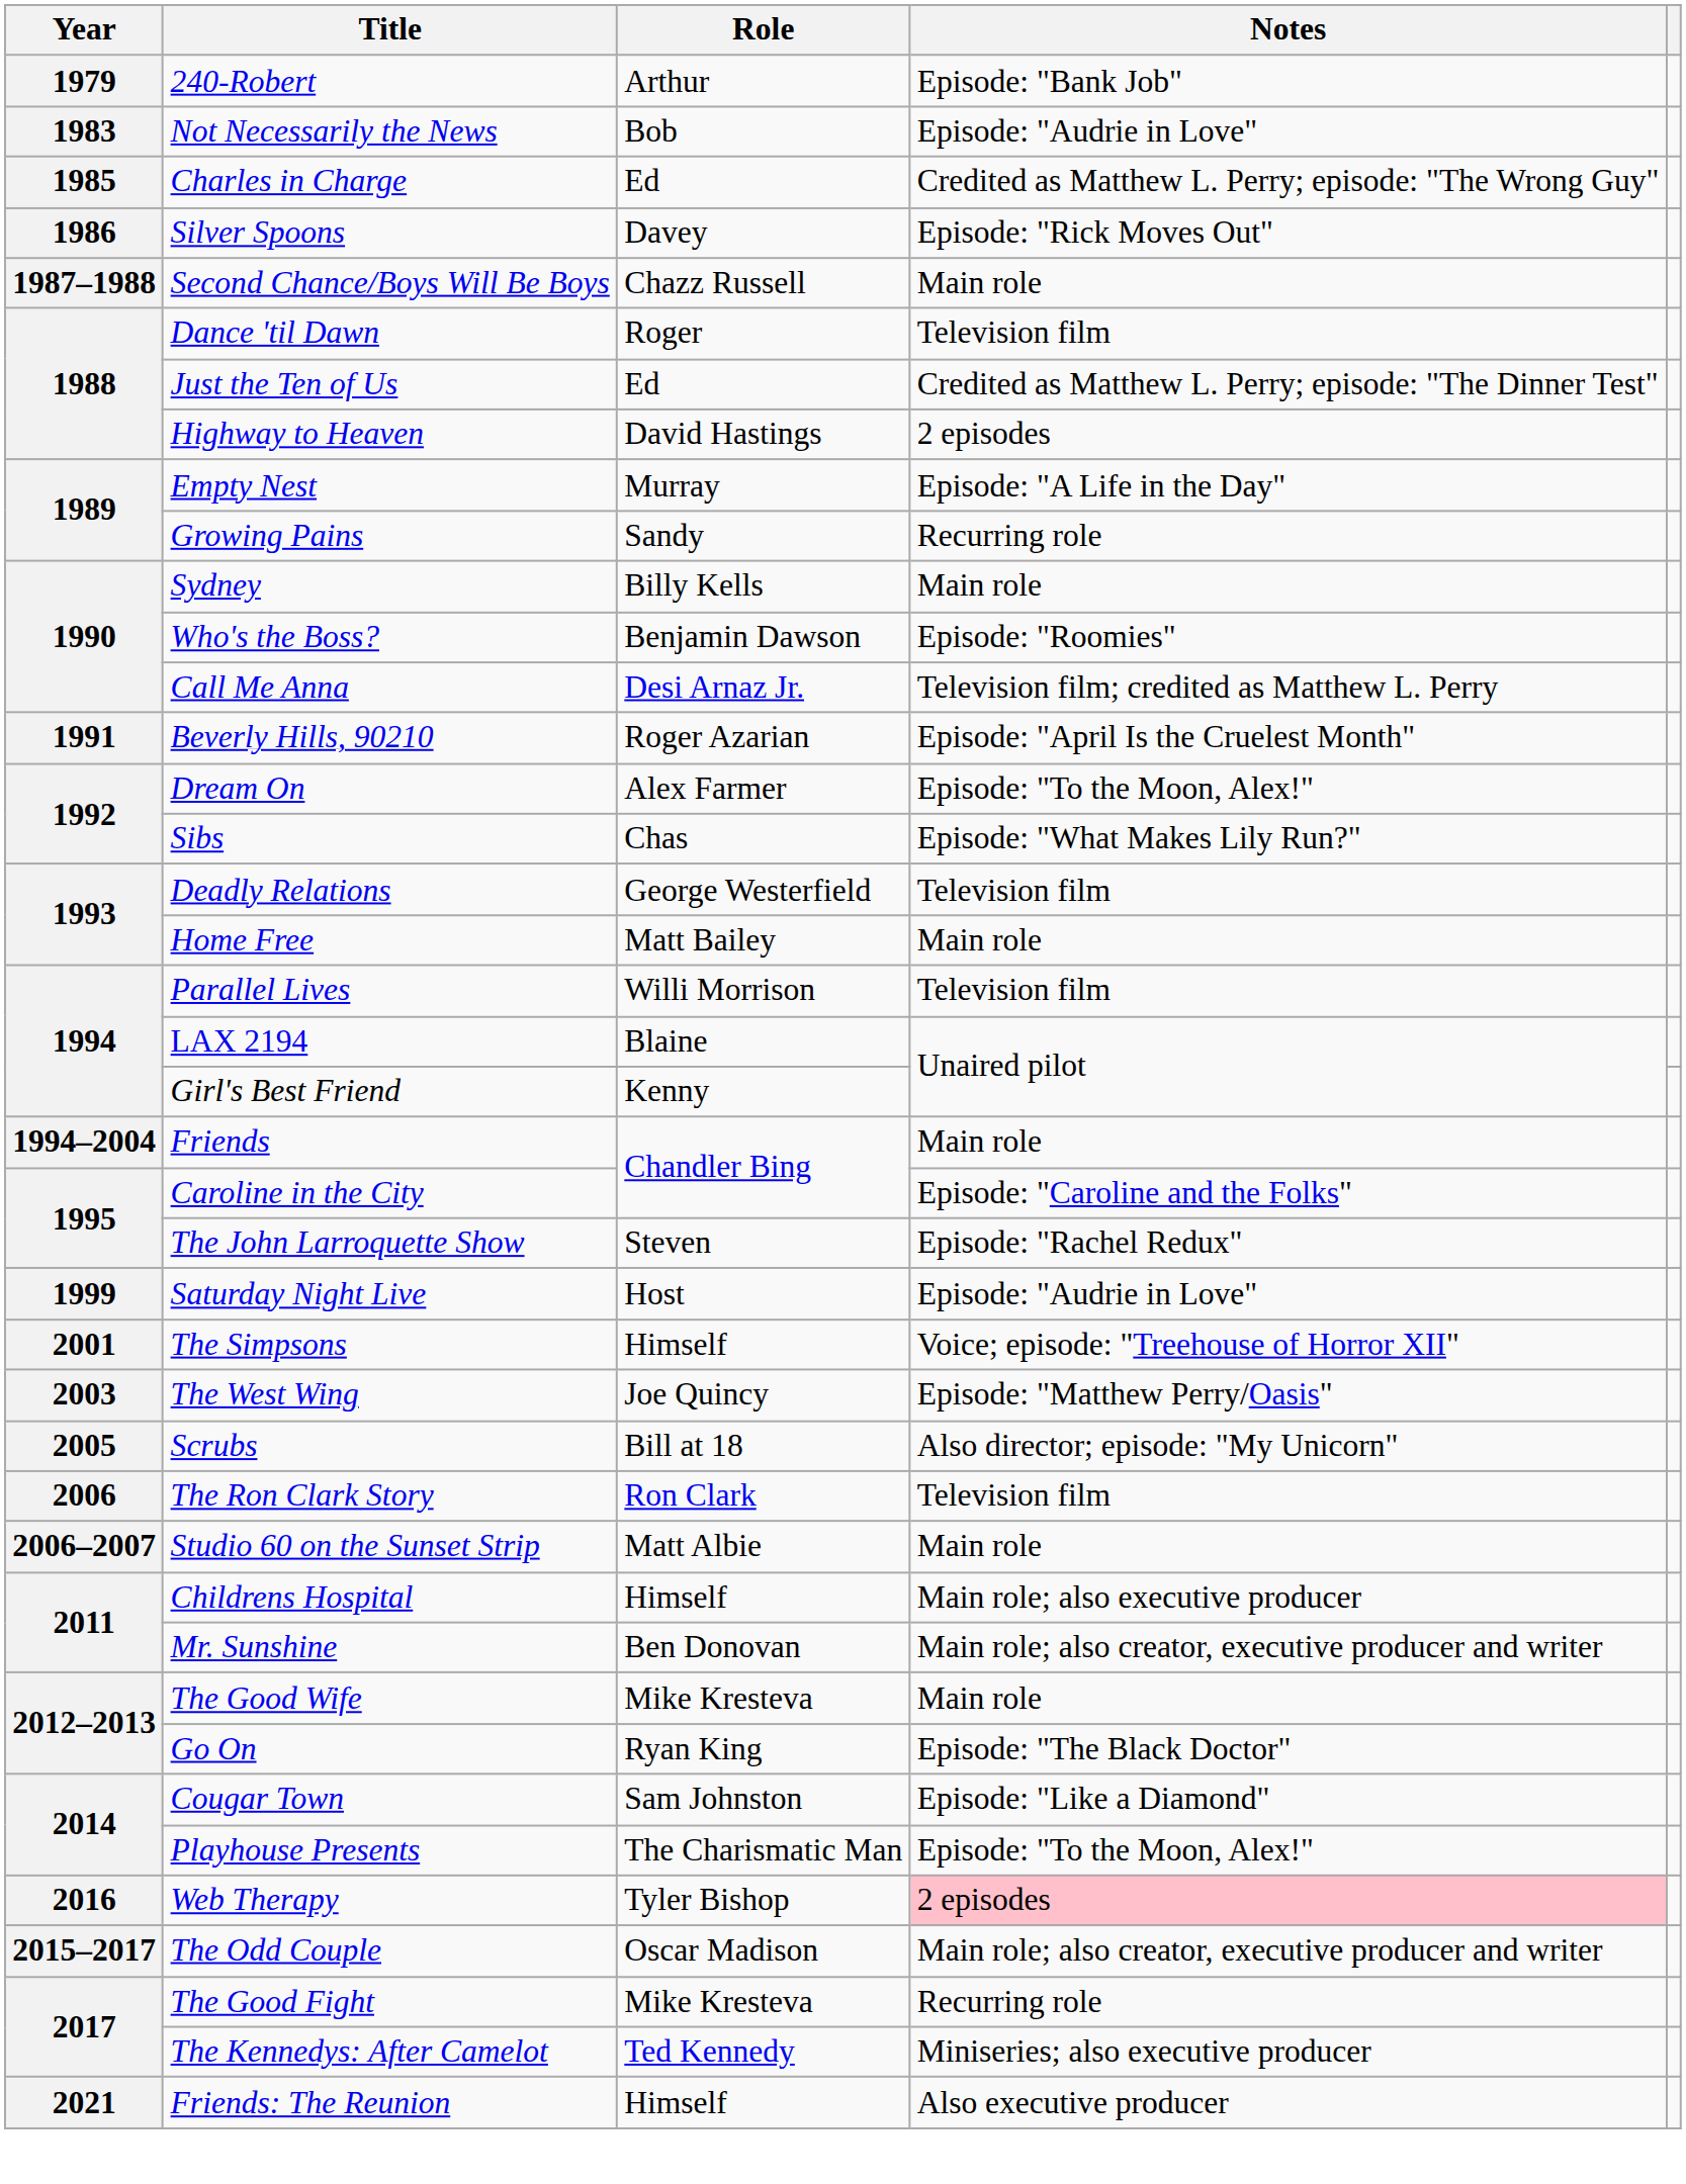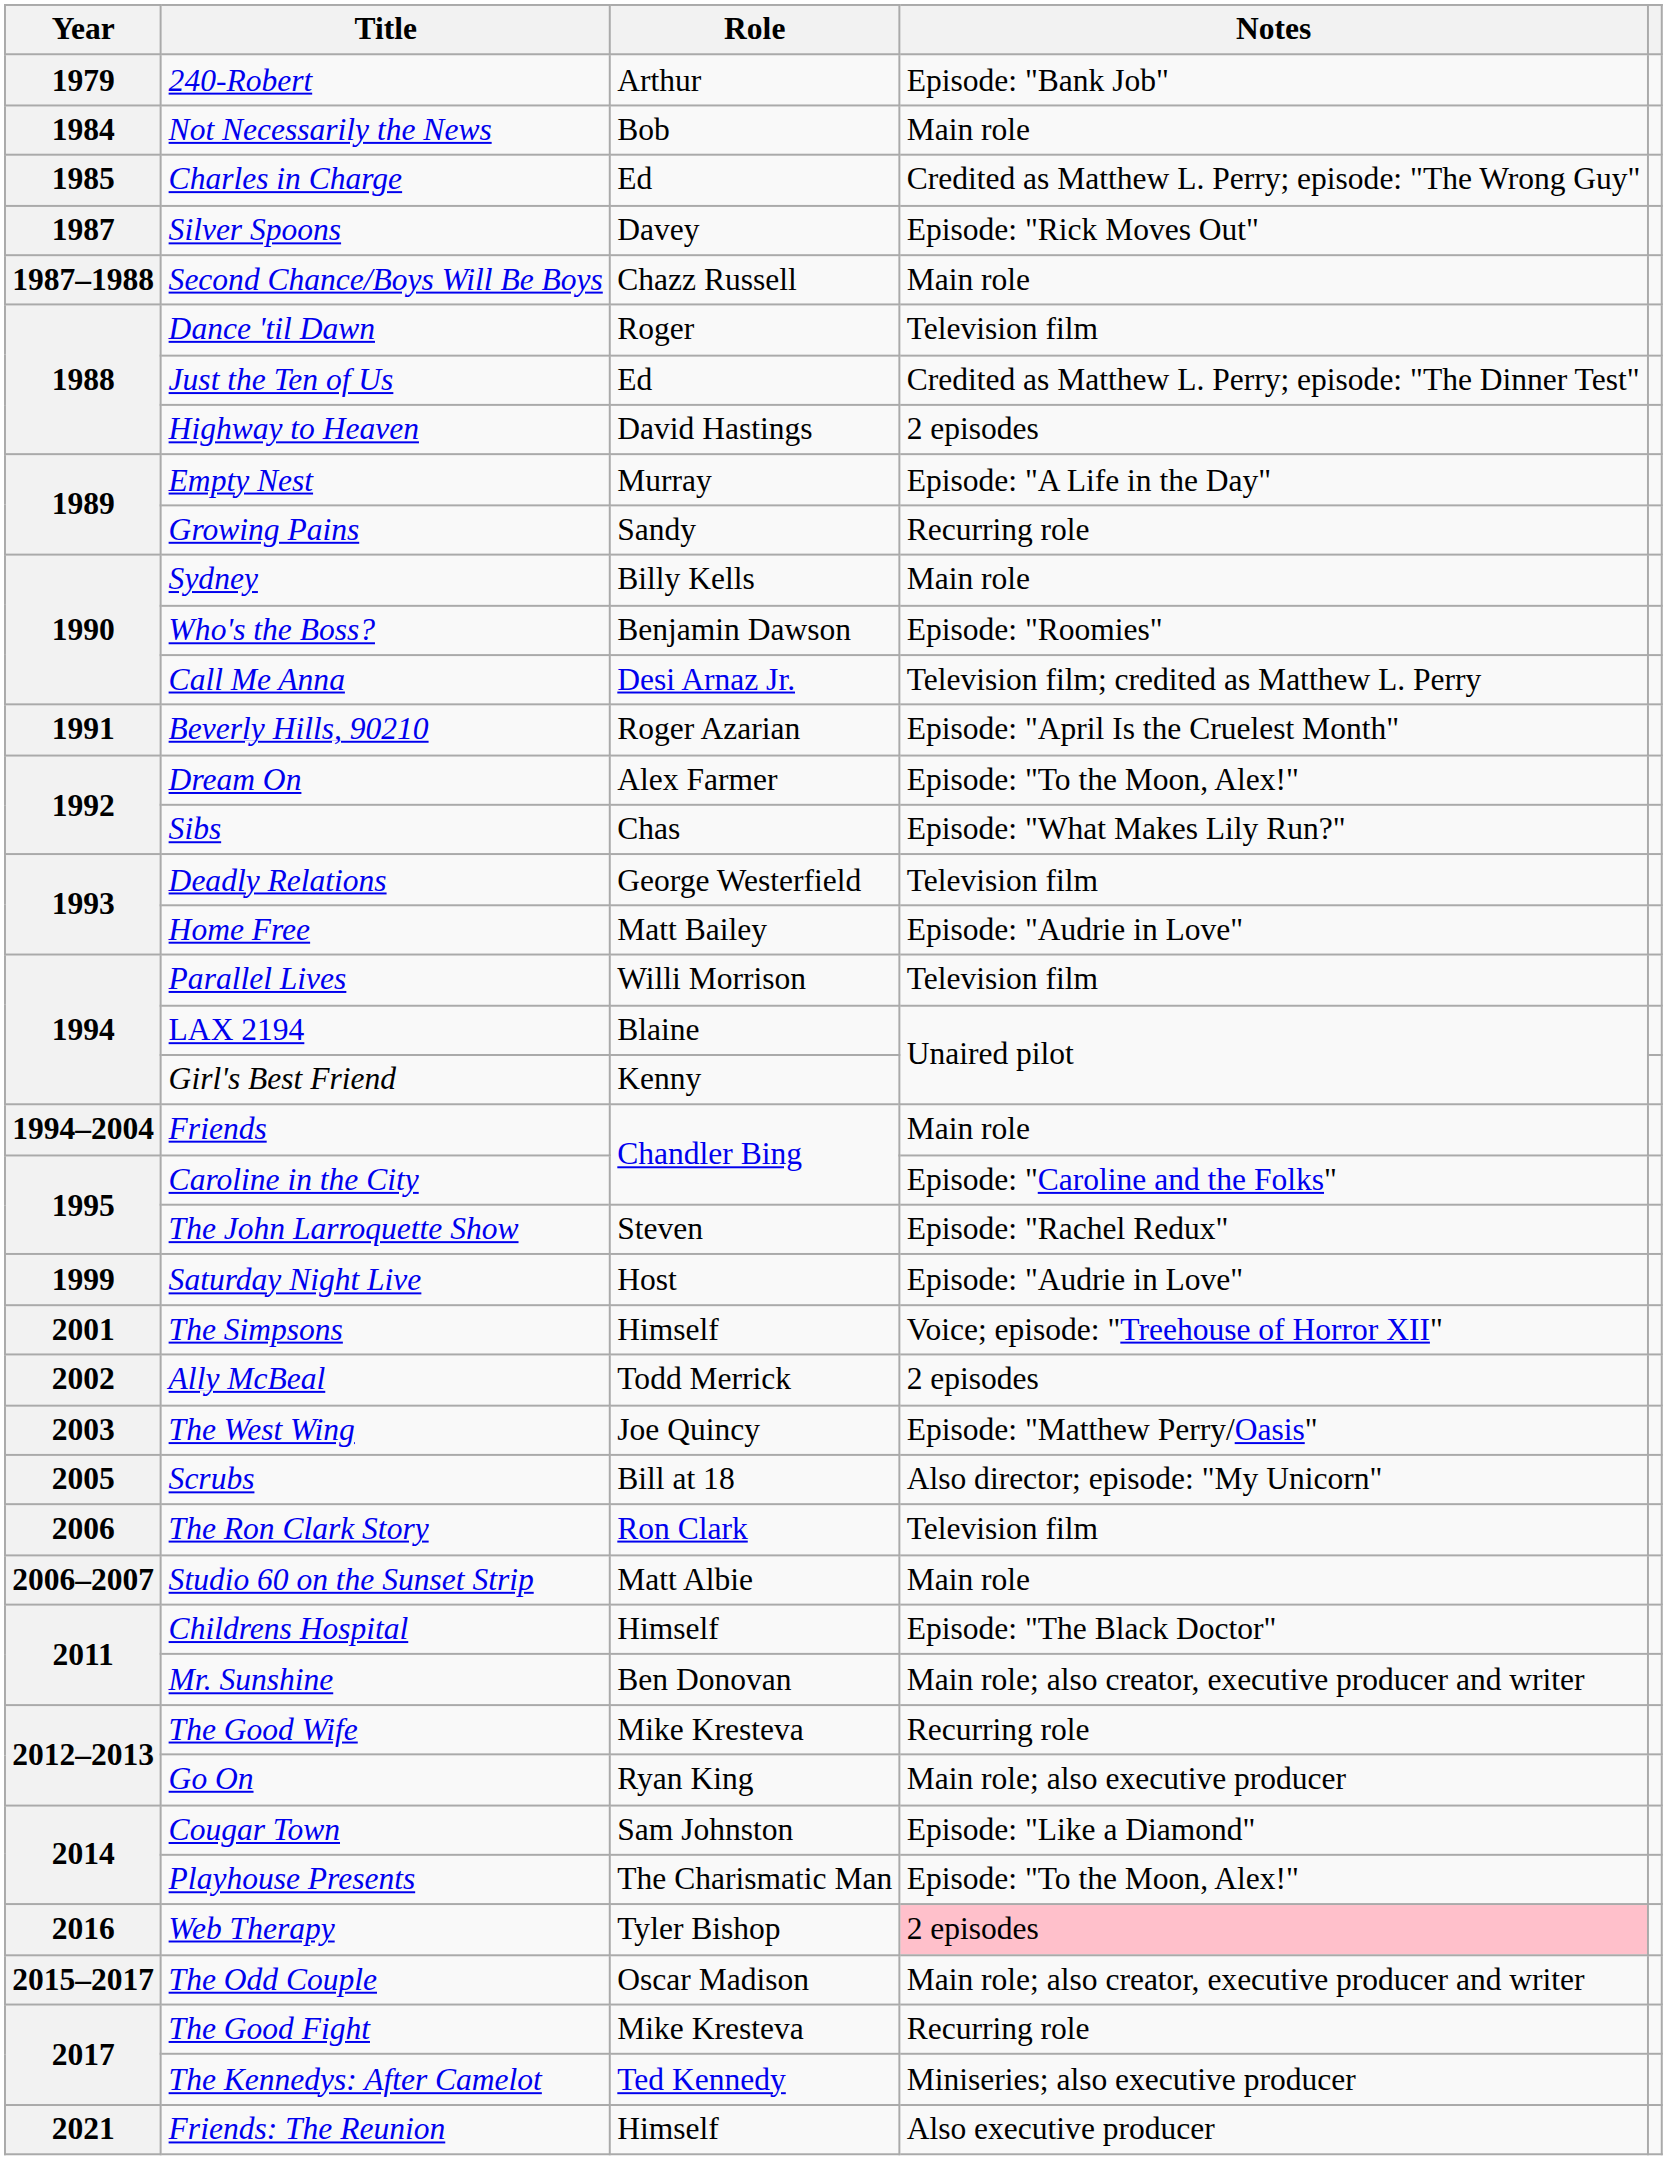 <table class="wikitable plainrowheaders sortable">
 <tr>
 <th scope="col">Year</th>
 <th scope="col">Title</th>
 <th scope="col">Role</th>
 <th scope="col" class="unsortable">Notes</th>
 <th scope="col" class="unsortable"></th>
 </tr>
 <tr>
 <th scope="row">1979</th>
 <td><em><a href='#'>240-Robert</a></em></td>
 <td>Arthur</td>
 <td>Episode: "Bank Job"</td>
 <td></td>
 </tr>
 <tr>
-<th scope="row">1983</th>
+<th scope="row">1984</th>
 <td><em><a href='#'>Not Necessarily the News</a></em></td>
 <td>Bob</td>
-<td>Episode: "Audrie in Love"</td>
+<td>Main role</td>
 <td></td>
 </tr>
 <tr>
 <th scope="row">1985</th>
 <td><em><a href='#'>Charles in Charge</a></em></td>
 <td>Ed</td>
 <td>Credited as Matthew L. Perry; episode: "The Wrong Guy"</td>
 <td></td>
 </tr>
 <tr>
-<th scope="row">1986</th>
+<th scope="row">1987</th>
 <td><em><a href='#'>Silver Spoons</a></em></td>
 <td>Davey</td>
 <td>Episode: "Rick Moves Out"</td>
 <td></td>
 </tr>
 <tr>
 <th scope="row">1987–1988</th>
 <td><em><a href='#'>Second Chance/Boys Will Be Boys</a></em></td>
 <td>Chazz Russell</td>
 <td>Main role</td>
 <td></td>
 </tr>
 <tr>
 <th rowspan=3 scope="row">1988</th>
 <td><em><a href='#'>Dance 'til Dawn</a></em></td>
 <td>Roger</td>
 <td>Television film</td>
 <td></td>
 </tr>
 <tr>
 <td><em><a href='#'>Just the Ten of Us</a></em></td>
 <td>Ed</td>
 <td>Credited as Matthew L. Perry; episode: "The Dinner Test"</td>
 <td></td>
 </tr>
 <tr>
 <td><em><a href='#'>Highway to Heaven</a></em></td>
 <td>David Hastings</td>
 <td>2 episodes</td>
 <td></td>
 </tr>
 <tr>
 <th rowspan=2 scope="row">1989</th>
 <td><em><a href='#'>Empty Nest</a></em></td>
 <td>Murray</td>
 <td>Episode: "A Life in the Day"</td>
 <td></td>
 </tr>
 <tr>
 <td><em><a href='#'>Growing Pains</a></em></td>
 <td>Sandy</td>
 <td>Recurring role</td>
 <td></td>
 </tr>
 <tr>
 <th rowspan=3 scope="row">1990</th>
 <td><em><a href='#'>Sydney</a></em></td>
 <td>Billy Kells</td>
 <td>Main role</td>
 <td></td>
 </tr>
 <tr>
 <td><em><a href='#'>Who's the Boss?</a></em></td>
 <td>Benjamin Dawson</td>
 <td>Episode: "Roomies"</td>
 <td></td>
 </tr>
 <tr>
 <td><em><a href='#'>Call Me Anna</a></em></td>
 <td><a href='#'>Desi Arnaz Jr.</a></td>
 <td>Television film; credited as Matthew L. Perry</td>
 <td></td>
 </tr>
 <tr>
 <th scope="row">1991</th>
 <td><em><a href='#'>Beverly Hills, 90210</a></em></td>
 <td>Roger Azarian</td>
 <td>Episode: "April Is the Cruelest Month"</td>
 <td></td>
 </tr>
 <tr>
 <th rowspan="2" scope="row">1992</th>
 <td><em><a href='#'>Dream On</a></em></td>
 <td>Alex Farmer</td>
 <td>Episode: "To the Moon, Alex!"</td>
 <td></td>
 </tr>
 <tr>
 <td><em><a href='#'>Sibs</a></em></td>
 <td>Chas</td>
 <td>Episode: "What Makes Lily Run?"</td>
 <td></td>
 </tr>
 <tr>
 <th rowspan=2 scope="row">1993</th>
 <td><em><a href='#'>Deadly Relations</a></em></td>
 <td>George Westerfield</td>
 <td>Television film</td>
 <td></td>
 </tr>
 <tr>
 <td><em><a href='#'>Home Free</a></em></td>
 <td>Matt Bailey</td>
-<td>Main role</td>
+<td>Episode: "Audrie in Love"</td>
 <td></td>
 </tr>
 <tr>
 <th rowspan="3" scope="row">1994</th>
 <td><em><a href='#'>Parallel Lives</a></em></td>
 <td>Willi Morrison</td>
 <td>Television film</td>
 <td></td>
 </tr>
 <tr>
 <td><a href='#'>LAX 2194</a></td>
 <td>Blaine</td>
 <td rowspan="2">Unaired pilot</td>
 <td></td>
 </tr>
 <tr>
 <td><em>Girl's Best Friend</em></td>
 <td>Kenny</td>
 <td></td>
 </tr>
 <tr>
 <th scope="row">1994–2004</th>
 <td><em><a href='#'>Friends</a></em></td>
 <td rowspan=2><a href='#'>Chandler Bing</a></td>
 <td>Main role</td>
 <td></td>
 </tr>
 <tr>
 <th rowspan=2 scope="row">1995</th>
 <td><em><a href='#'>Caroline in the City</a></em></td>
 <td>Episode: "<a href='#'>Caroline and the Folks</a>"</td>
 <td></td>
 </tr>
 <tr>
 <td data-sort-value="John Larroquette Show, The"><em><a href='#'>The John Larroquette Show</a></em></td>
 <td>Steven</td>
 <td>Episode: "Rachel Redux"</td>
 <td></td>
 </tr>
 <tr>
 <th scope="row">1999</th>
 <td><em><a href='#'>Saturday Night Live</a></em></td>
 <td>Host</td>
 <td>Episode: "Audrie in Love"</td>
 <td></td>
 </tr>
 <tr>
 <th scope="row">2001</th>
 <td data-sort-value="Simpsons, The"><em><a href='#'>The Simpsons</a></em></td>
 <td>Himself</td>
 <td>Voice; episode: "<a href='#'>Treehouse of Horror XII</a>"</td>
 <td></td>
 </tr>
 <tr>
+<th scope="row">2002</th>
+<td><em><a href='#'>Ally McBeal</a></em></td>
+<td>Todd Merrick</td>
+<td>2 episodes</td>
+<td></td>
+</tr>
+<tr>
 <th scope="row">2003</th>
 <td data-sort-value="West Wing, The"><em><a href='#'>The West Wing</a></em></td>
 <td>Joe Quincy</td>
 <td>Episode: "Matthew Perry/<a href='#'>Oasis</a>"</td>
 <td></td>
 </tr>
 <tr>
 <th scope="row">2005</th>
 <td><em><a href='#'>Scrubs</a></em></td>
 <td>Bill at 18</td>
 <td>Also director; episode: "My Unicorn"</td>
 <td></td>
 </tr>
 <tr>
 <th scope="row">2006</th>
 <td data-sort-value="Ron Clark Story, The"><em><a href='#'>The Ron Clark Story</a></em></td>
 <td><a href='#'>Ron Clark</a></td>
 <td>Television film</td>
 <td></td>
 </tr>
 <tr>
 <th scope="row">2006–2007</th>
 <td><em><a href='#'>Studio 60 on the Sunset Strip</a></em></td>
 <td>Matt Albie</td>
 <td>Main role</td>
 <td></td>
 </tr>
 <tr>
 <th rowspan=2 scope="row">2011</th>
 <td><em><a href='#'>Childrens Hospital</a></em></td>
 <td>Himself</td>
-<td>Main role; also executive producer</td>
+<td>Episode: "The Black Doctor"</td>
 <td></td>
 </tr>
 <tr>
 <td><em><a href='#'>Mr. Sunshine</a></em></td>
 <td>Ben Donovan</td>
 <td>Main role; also creator, executive producer and writer</td>
 <td></td>
 </tr>
 <tr>
 <th rowspan=2 scope="row">2012–2013</th>
 <td data-sort-value="Good Wife, The"><em><a href='#'>The Good Wife</a></em></td>
 <td>Mike Kresteva</td>
-<td>Main role</td>
+<td>Recurring role</td>
 <td></td>
 </tr>
 <tr>
 <td><em><a href='#'>Go On</a></em></td>
 <td>Ryan King</td>
-<td>Episode: "The Black Doctor"</td>
+<td>Main role; also executive producer</td>
 <td></td>
 </tr>
 <tr>
 <th rowspan=2 scope="row">2014</th>
 <td><em><a href='#'>Cougar Town</a></em></td>
 <td>Sam Johnston</td>
 <td>Episode: "Like a Diamond"</td>
 <td></td>
 </tr>
 <tr>
 <td><em><a href='#'>Playhouse Presents</a></em></td>
 <td>The Charismatic Man</td>
 <td>Episode: "To the Moon, Alex!"</td>
 <td></td>
 </tr>
 <tr>
 <th scope="row">2016</th>
 <td><em><a href='#'>Web Therapy</a></em></td>
 <td>Tyler Bishop</td>
 <td style="background: pink;">2 episodes</td>
 <td></td>
 </tr>
 <tr>
 <th scope="row">2015–2017</th>
 <td data-sort-value="Odd Couple, The"><em><a href='#'>The Odd Couple</a></em></td>
 <td>Oscar Madison</td>
 <td>Main role; also creator, executive producer and writer</td>
 <td></td>
 </tr>
 <tr>
 <th rowspan=2 scope="row">2017</th>
 <td data-sort-value="Good Fight, The"><em><a href='#'>The Good Fight</a></em></td>
 <td>Mike Kresteva</td>
 <td>Recurring role</td>
 <td></td>
 </tr>
 <tr>
 <td data-sort-value="Kennedys: After Camelot, The"><em><a href='#'>The Kennedys: After Camelot</a></em></td>
 <td><a href='#'>Ted Kennedy</a></td>
 <td>Miniseries; also executive producer</td>
 <td></td>
 </tr>
 <tr>
 <th scope="row">2021</th>
 <td><em><a href='#'>Friends: The Reunion</a></em></td>
 <td>Himself</td>
 <td>Also executive producer</td>
 <td></td>
 </tr>
 </table>
